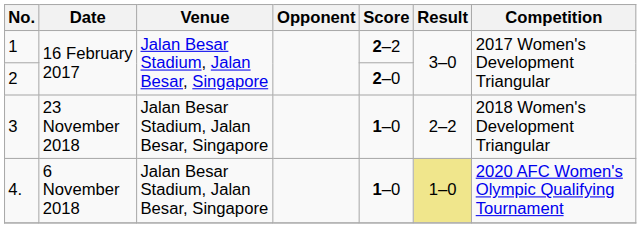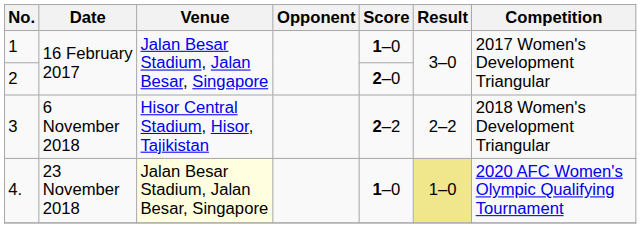 <table class="wikitable">
 <tr>
 <th>No.</th>
 <th>Date</th>
 <th>Venue</th>
 <th>Opponent</th>
 <th>Score</th>
 <th>Result</th>
 <th>Competition</th>
 </tr>
 <tr>
 <td>1</td>
 <td rowspan=2>16 February 2017</td>
 <td rowspan=2><a href='#'>Jalan Besar Stadium</a>, <a href='#'>Jalan Besar</a>, <a href='#'>Singapore</a></td>
 <td rowspan=2></td>
-<td align="center"><strong>2</strong>–2</td>
+<td align=center><strong>1</strong>–0</td>
 <td rowspan=2 align=center>3–0</td>
 <td rowspan=2>2017 Women's Development Triangular</td>
 </tr>
 <tr>
 <td>2</td>
 <td align=center><strong>2</strong>–0</td>
 </tr>
 <tr>
 <td>3</td>
-<td>23 November 2018</td>
-<td>Jalan Besar Stadium, Jalan Besar, Singapore</td>
+<td>6 November 2018</td>
+<td><a href='#'>Hisor Central Stadium</a>, <a href='#'>Hisor</a>, <a href='#'>Tajikistan</a></td>
 <td></td>
-<td align=center><strong>1</strong>–0</td>
+<td align="center"><strong>2</strong>–2</td>
 <td align="center">2–2</td>
 <td>2018 Women's Development Triangular</td>
 </tr>
 <tr>
 <td>4.</td>
-<td>6 November 2018</td>
-<td>Jalan Besar Stadium, Jalan Besar, Singapore</td>
+<td>23 November 2018</td>
+<td style="background: lightyellow;">Jalan Besar Stadium, Jalan Besar, Singapore</td>
 <td></td>
 <td align=center><strong>1</strong>–0</td>
 <td align=center style="background: khaki;">1–0</td>
 <td><a href='#'>2020 AFC Women's Olympic Qualifying Tournament</a></td>
 </tr>
 <tr>
 </tr>
 </table>
